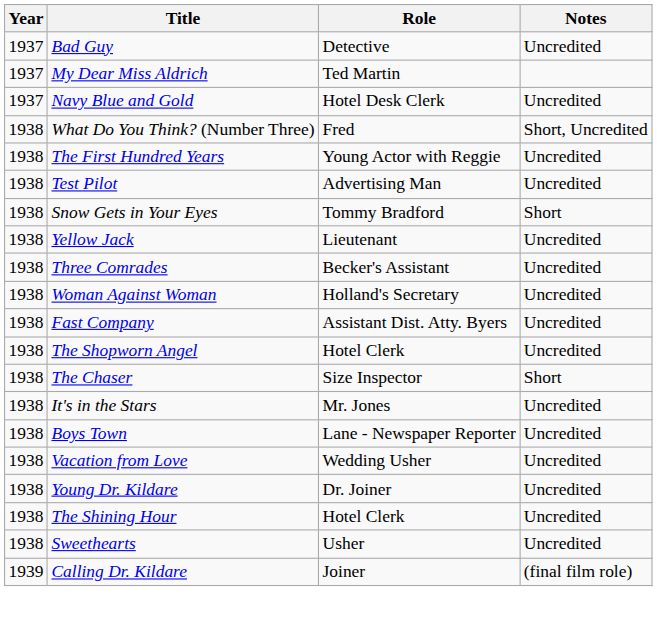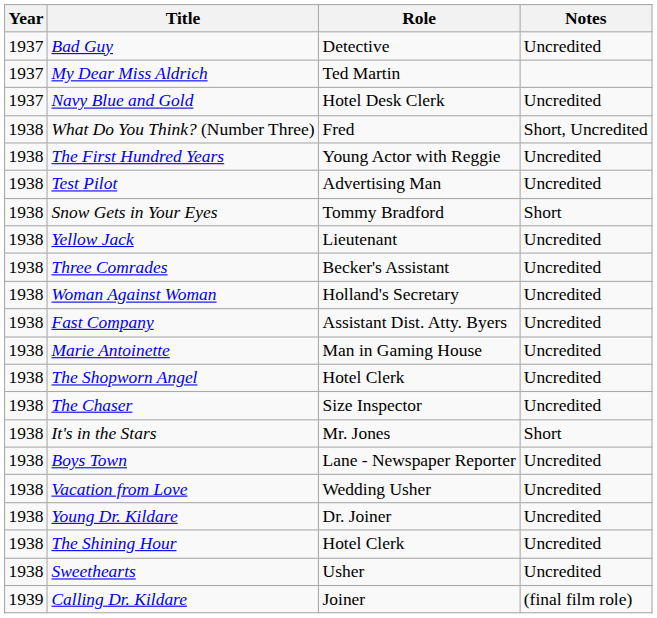 <table class="wikitable">
 <tr>
 <th>Year</th>
 <th>Title</th>
 <th>Role</th>
 <th>Notes</th>
 </tr>
 <tr>
 <td>1937</td>
 <td><em><a href='#'>Bad Guy</a></em></td>
 <td>Detective</td>
 <td>Uncredited</td>
 </tr>
 <tr>
 <td>1937</td>
 <td><em><a href='#'>My Dear Miss Aldrich</a></em></td>
 <td>Ted Martin</td>
 <td></td>
 </tr>
 <tr>
 <td>1937</td>
 <td><em><a href='#'>Navy Blue and Gold</a></em></td>
 <td>Hotel Desk Clerk</td>
 <td>Uncredited</td>
 </tr>
 <tr>
 <td>1938</td>
 <td><em> What Do You Think?</em> (Number Three)</td>
 <td>Fred</td>
 <td>Short, Uncredited</td>
 </tr>
 <tr>
 <td>1938</td>
 <td><em><a href='#'>The First Hundred Years</a></em></td>
 <td>Young Actor with Reggie</td>
 <td>Uncredited</td>
 </tr>
 <tr>
 <td>1938</td>
 <td><em><a href='#'>Test Pilot</a></em></td>
 <td>Advertising Man</td>
 <td>Uncredited</td>
 </tr>
 <tr>
 <td>1938</td>
 <td><em>Snow Gets in Your Eyes</em></td>
 <td>Tommy Bradford</td>
 <td>Short</td>
 </tr>
 <tr>
 <td>1938</td>
 <td><em><a href='#'>Yellow Jack</a></em></td>
 <td>Lieutenant</td>
 <td>Uncredited</td>
 </tr>
 <tr>
 <td>1938</td>
 <td><em><a href='#'>Three Comrades</a></em></td>
 <td>Becker's Assistant</td>
 <td>Uncredited</td>
 </tr>
 <tr>
 <td>1938</td>
 <td><em><a href='#'>Woman Against Woman</a></em></td>
 <td>Holland's Secretary</td>
 <td>Uncredited</td>
 </tr>
 <tr>
 <td>1938</td>
 <td><em><a href='#'>Fast Company</a></em></td>
 <td>Assistant Dist. Atty. Byers</td>
 <td>Uncredited</td>
 </tr>
 <tr>
 <td>1938</td>
+<td><em><a href='#'>Marie Antoinette</a></em></td>
+<td>Man in Gaming House</td>
+<td>Uncredited</td>
+</tr>
+<tr>
+<td>1938</td>
 <td><em><a href='#'>The Shopworn Angel</a></em></td>
 <td>Hotel Clerk</td>
 <td>Uncredited</td>
 </tr>
 <tr>
 <td>1938</td>
 <td><em><a href='#'>The Chaser</a></em></td>
 <td>Size Inspector</td>
-<td>Short</td>
+<td>Uncredited</td>
 </tr>
 <tr>
 <td>1938</td>
 <td><em>It's in the Stars</em></td>
 <td>Mr. Jones</td>
-<td>Uncredited</td>
+<td>Short</td>
 </tr>
 <tr>
 <td>1938</td>
 <td><em><a href='#'>Boys Town</a></em></td>
 <td>Lane - Newspaper Reporter</td>
 <td>Uncredited</td>
 </tr>
 <tr>
 <td>1938</td>
 <td><em><a href='#'>Vacation from Love</a></em></td>
 <td>Wedding Usher</td>
 <td>Uncredited</td>
 </tr>
 <tr>
 <td>1938</td>
 <td><em><a href='#'>Young Dr. Kildare</a></em></td>
 <td>Dr. Joiner</td>
 <td>Uncredited</td>
 </tr>
 <tr>
 <td>1938</td>
 <td><em><a href='#'>The Shining Hour</a></em></td>
 <td>Hotel Clerk</td>
 <td>Uncredited</td>
 </tr>
 <tr>
 <td>1938</td>
 <td><em><a href='#'>Sweethearts</a></em></td>
 <td>Usher</td>
 <td>Uncredited</td>
 </tr>
 <tr>
 <td>1939</td>
 <td><em><a href='#'>Calling Dr. Kildare</a></em></td>
 <td>Joiner</td>
 <td>(final film role)</td>
 </tr>
 </table>
